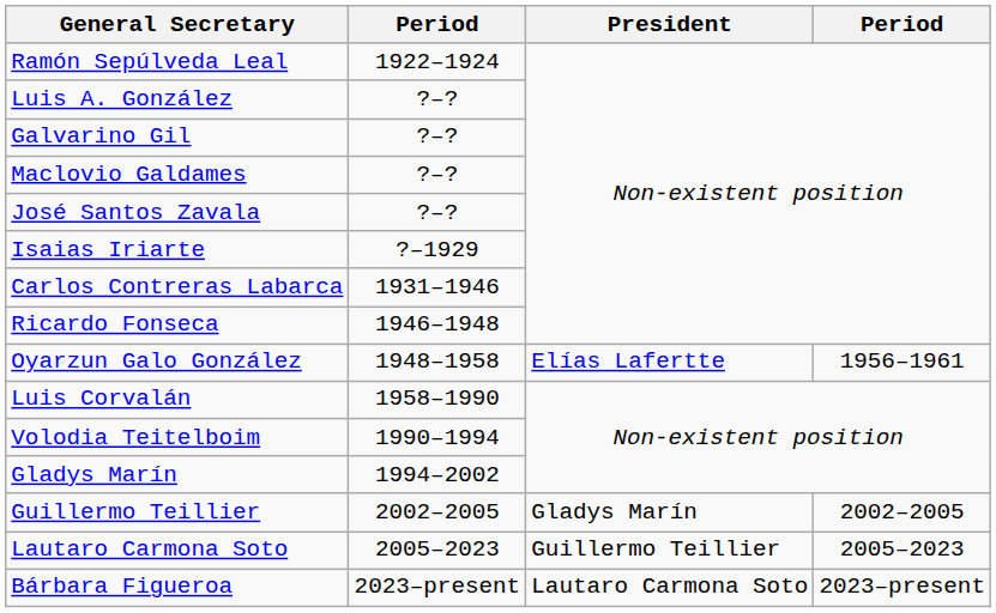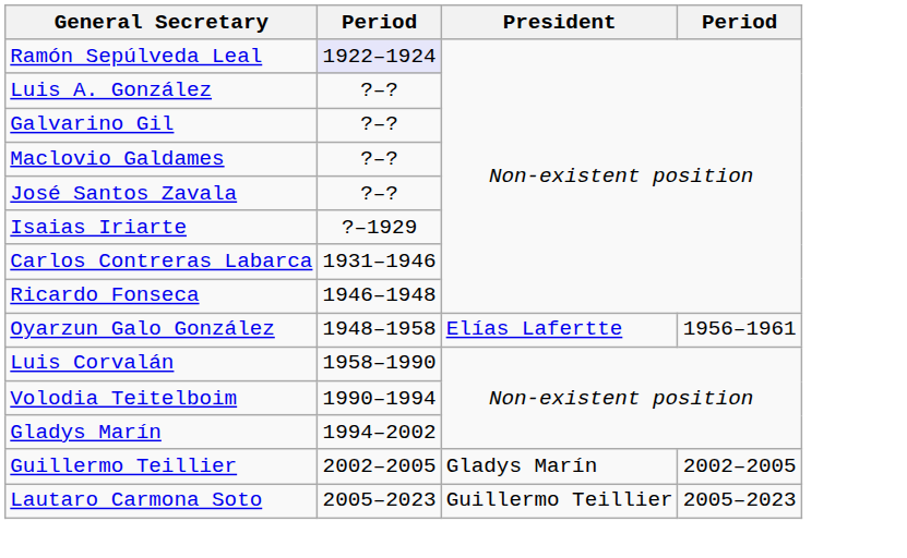 <table class="sortable wikitable">
 <tr>
 <th scope="col">General Secretary</th>
 <th scope="col">Period</th>
 <th scope="col">President</th>
 <th scope="col">Period</th>
 </tr>
 <tr>
 <td align=left><a href='#'>Ramón Sepúlveda Leal</a></td>
-<td align=center>1922–1924</td>
+<td align=center style="background: lavender;">1922–1924</td>
 <td align=center rowspan="9" colspan="2"><em>Non-existent position</em></td>
 </tr>
 <tr>
 <td align=left><a href='#'>Luis A. González</a></td>
 <td align=center>?–?</td>
 </tr>
 <tr>
 <td align=left><a href='#'>Galvarino Gil</a></td>
 <td align=center>?–?</td>
 </tr>
 <tr>
 <td align=left><a href='#'>Maclovio Galdames</a></td>
 <td align=center>?–?</td>
 </tr>
 <tr>
 <td align=left><a href='#'>José Santos Zavala</a></td>
 <td align=center>?–?</td>
 </tr>
 <tr>
 <td align=left><a href='#'>Isaias Iriarte</a></td>
 <td align=center>?–1929</td>
 </tr>
 <tr>
 <td align=left><a href='#'>Carlos Contreras Labarca</a></td>
 <td align=center>1931–1946</td>
 </tr>
 <tr>
 <td align=left><a href='#'>Ricardo Fonseca</a></td>
 <td align=center>1946–1948</td>
 </tr>
 <tr>
 <td align=left rowspan="2"><a href='#'>Oyarzun Galo González</a></td>
 <td align=center rowspan="2">1948–1958</td>
 </tr>
 <tr>
 <td align=left rowspan="2"><a href='#'>Elías Lafertte</a></td>
 <td align=center rowspan="2">1956–1961</td>
 </tr>
 <tr>
 <td align=left rowspan="2"><a href='#'>Luis Corvalán</a></td>
 <td align=center rowspan="2">1958–1990</td>
 </tr>
 <tr>
 <td align=center rowspan="3" colspan="2"><em>Non-existent position</em></td>
 </tr>
 <tr>
 <td align=left><a href='#'>Volodia Teitelboim</a></td>
 <td align=center>1990–1994</td>
 </tr>
 <tr>
 <td align=left><a href='#'>Gladys Marín</a></td>
 <td align=center>1994–2002</td>
 </tr>
 <tr>
 <td align=left><a href='#'>Guillermo Teillier</a></td>
 <td align=center>2002–2005</td>
 <td align=left>Gladys Marín</td>
 <td align=center>2002–2005</td>
 </tr>
 <tr>
 <td align=left><a href='#'>Lautaro Carmona Soto</a></td>
 <td align=center>2005–2023</td>
 <td align=left>Guillermo Teillier</td>
 <td align=center>2005–2023</td>
 </tr>
-<tr>
-<td align=left><a href='#'>Bárbara Figueroa</a></td>
-<td align=center>2023–present</td>
-<td align=left>Lautaro Carmona Soto</td>
-<td align=center>2023–present</td>
-</tr>
 </table>
